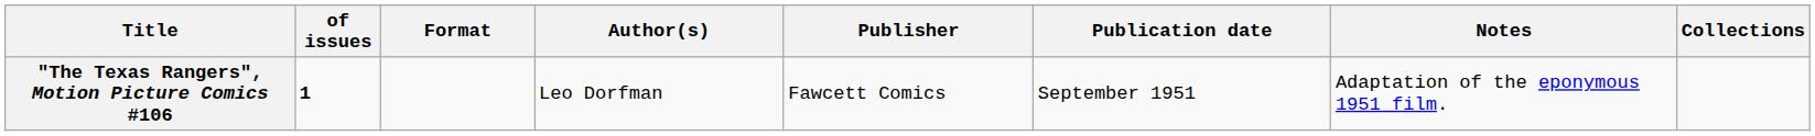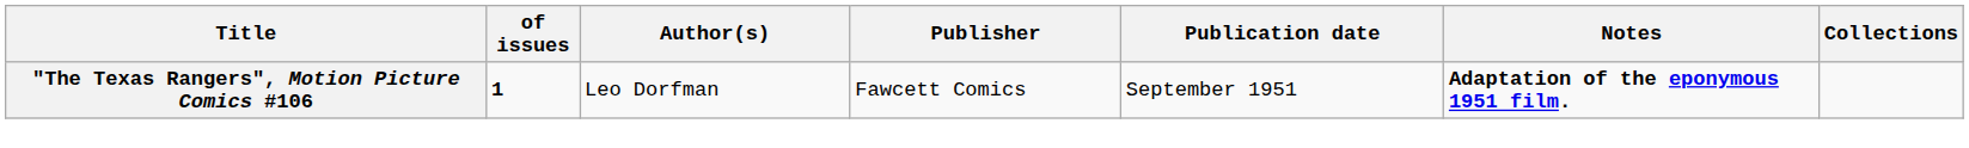 <table class="wikitable">
 <tr>
 <th>Title</th>
 <th style="width:40pt"> of issues</th>
-<th style="width:75pt">Format</th>
 <th style="width:125pt">Author(s)</th>
 <th style="width:125pt">Publisher</th>
 <th style="width:150pt">Publication date</th>
 <th style="width:175pt">Notes</th>
 <th>Collections</th>
 </tr>
 <tr>
 <th>"The Texas Rangers", <em>Motion Picture Comics</em> #106</th>
 <td><strong>1</strong></td>
-<td></td>
 <td>Leo Dorfman</td>
 <td>Fawcett Comics</td>
 <td>September 1951</td>
-<td>Adaptation of the <a href='#'>eponymous 1951 film</a>.</td>
+<td><strong>Adaptation of the <a href='#'>eponymous 1951 film</a>.</strong></td>
 <td></td>
 </tr>
 </table>
